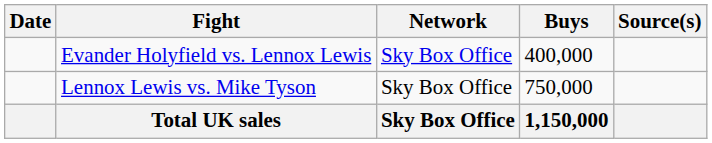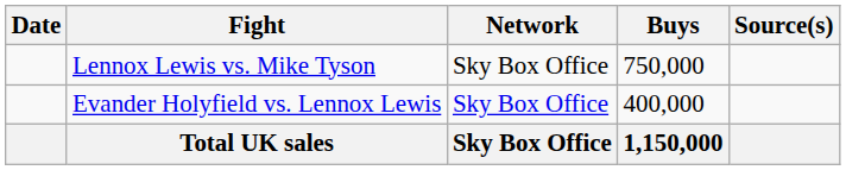 <table class="wikitable sortable">
 <tr>
 <th>Date</th>
 <th>Fight</th>
 <th>Network</th>
 <th>Buys</th>
 <th>Source(s)</th>
 </tr>
 <tr>
 <td></td>
-<td><a href='#'>Evander Holyfield vs. Lennox Lewis</a></td>
-<td><a href='#'>Sky Box Office</a></td>
-<td>400,000</td>
+<td><a href='#'>Lennox Lewis vs. Mike Tyson</a></td>
+<td>Sky Box Office</td>
+<td>750,000</td>
 <td></td>
 </tr>
 <tr>
 <td></td>
-<td><a href='#'>Lennox Lewis vs. Mike Tyson</a></td>
-<td>Sky Box Office</td>
-<td>750,000</td>
+<td><a href='#'>Evander Holyfield vs. Lennox Lewis</a></td>
+<td><a href='#'>Sky Box Office</a></td>
+<td>400,000</td>
 <td></td>
 </tr>
 <tr>
 <th></th>
 <th>Total UK sales</th>
 <th>Sky Box Office</th>
 <th>1,150,000</th>
 <th></th>
 </tr>
 </table>
